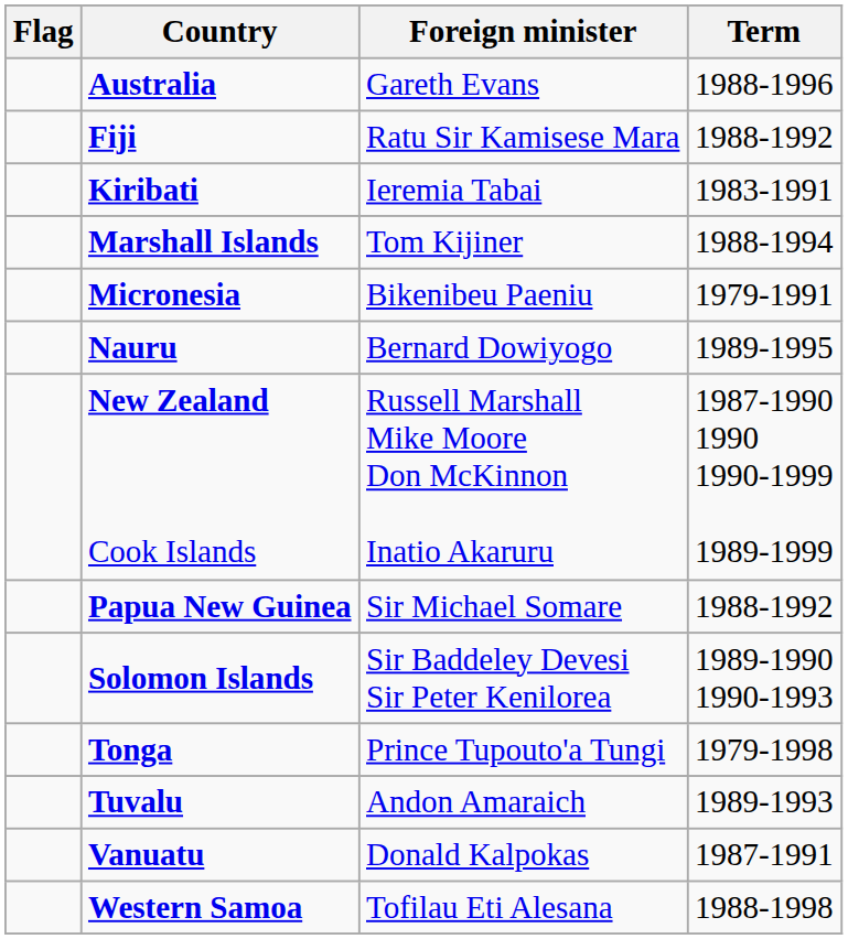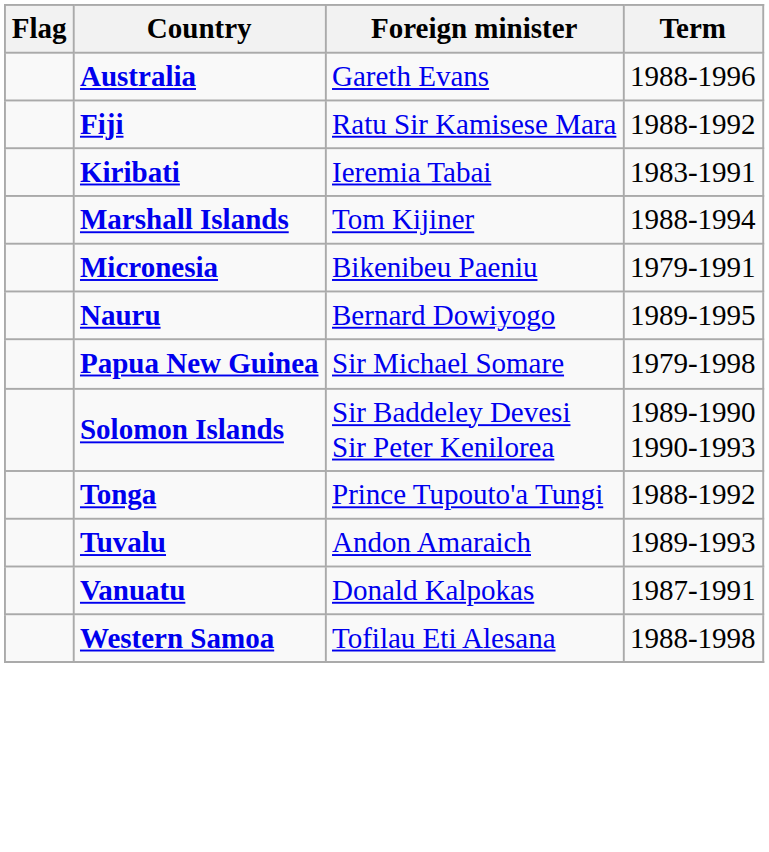 <table class="wikitable" style="font-size:95%;">
 <tr>
 <th>Flag</th>
 <th>Country</th>
 <th>Foreign minister</th>
 <th>Term</th>
 </tr>
 <tr>
 <td></td>
 <td><strong><a href='#'>Australia</a></strong></td>
 <td><a href='#'>Gareth Evans</a></td>
 <td>1988-1996</td>
 </tr>
 <tr>
 <td></td>
 <td><strong><a href='#'>Fiji</a></strong></td>
 <td><a href='#'>Ratu Sir Kamisese Mara</a></td>
 <td>1988-1992</td>
 </tr>
 <tr>
 <td></td>
 <td><strong><a href='#'>Kiribati</a></strong></td>
 <td><a href='#'>Ieremia Tabai</a></td>
 <td>1983-1991</td>
 </tr>
 <tr>
 <td></td>
 <td><strong><a href='#'>Marshall Islands</a></strong></td>
 <td><a href='#'>Tom Kijiner</a></td>
 <td>1988-1994</td>
 </tr>
 <tr>
 <td></td>
 <td><strong><a href='#'>Micronesia</a></strong></td>
 <td><a href='#'>Bikenibeu Paeniu</a></td>
 <td>1979-1991</td>
 </tr>
 <tr>
 <td></td>
 <td><strong><a href='#'>Nauru</a></strong></td>
 <td><a href='#'>Bernard Dowiyogo</a></td>
 <td>1989-1995</td>
 </tr>
 <tr>
-<td><br><br><br><br></td>
-<td><strong><a href='#'>New Zealand</a></strong><br><br><br><br><a href='#'>Cook Islands</a></td>
-<td><a href='#'>Russell Marshall</a><br><a href='#'>Mike Moore</a><br><a href='#'>Don McKinnon</a><br><br><a href='#'>Inatio Akaruru</a></td>
-<td>1987-1990<br>1990<br>1990-1999<br><br>1989-1999</td>
-</tr>
-<tr>
 <td></td>
 <td><strong><a href='#'>Papua New Guinea</a></strong></td>
 <td><a href='#'>Sir Michael Somare</a></td>
-<td>1988-1992</td>
+<td>1979-1998</td>
 </tr>
 <tr>
 <td></td>
 <td><strong><a href='#'>Solomon Islands</a></strong></td>
 <td><a href='#'>Sir Baddeley Devesi</a><br><a href='#'>Sir Peter Kenilorea</a></td>
 <td>1989-1990<br>1990-1993</td>
 </tr>
 <tr>
 <td></td>
 <td><strong><a href='#'>Tonga</a></strong></td>
 <td><a href='#'>Prince Tupouto'a Tungi</a></td>
-<td>1979-1998</td>
+<td>1988-1992</td>
 </tr>
 <tr>
 <td></td>
 <td><strong><a href='#'>Tuvalu</a></strong></td>
 <td><a href='#'>Andon Amaraich</a></td>
 <td>1989-1993</td>
 </tr>
 <tr>
 <td></td>
 <td><strong><a href='#'>Vanuatu</a></strong></td>
 <td><a href='#'>Donald Kalpokas</a></td>
 <td>1987-1991</td>
 </tr>
 <tr>
 <td></td>
 <td><strong><a href='#'>Western Samoa</a></strong></td>
 <td><a href='#'>Tofilau Eti Alesana</a></td>
 <td>1988-1998</td>
 </tr>
 <tr>
 </tr>
 </table>
